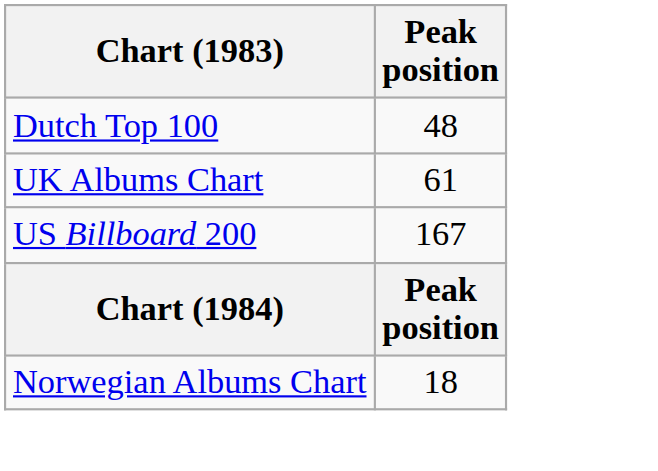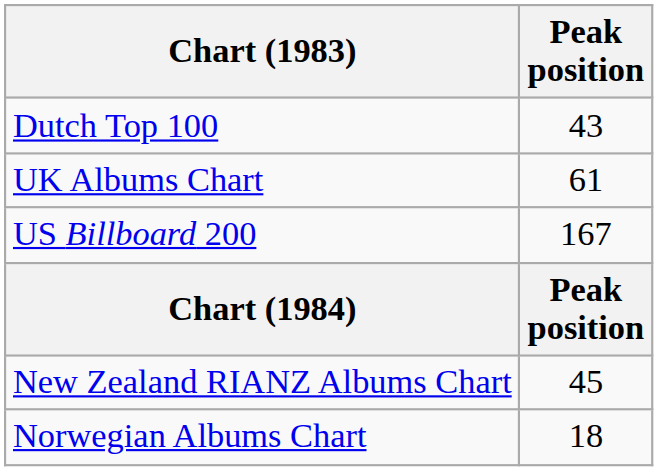 <table class="wikitable sortable">
 <tr>
 <th>Chart (1983)</th>
 <th>Peak<br>position</th>
 </tr>
 <tr>
 <td><a href='#'>Dutch Top 100</a></td>
-<td style="text-align:center;">48</td>
+<td style="text-align:center;">43</td>
 </tr>
 <tr>
 <td><a href='#'>UK Albums Chart</a></td>
 <td style="text-align:center;">61</td>
 </tr>
 <tr>
 <td><a href='#'>US <em>Billboard</em> 200</a></td>
 <td style="text-align:center;">167</td>
 </tr>
 <tr>
 <th>Chart (1984)</th>
 <th>Peak<br>position</th>
 </tr>
 <tr>
+<td><a href='#'>New Zealand RIANZ Albums Chart</a></td>
+<td style="text-align:center;">45</td>
+</tr>
+<tr>
 <td><a href='#'>Norwegian Albums Chart</a></td>
 <td style="text-align:center;">18</td>
 </tr>
 </table>
